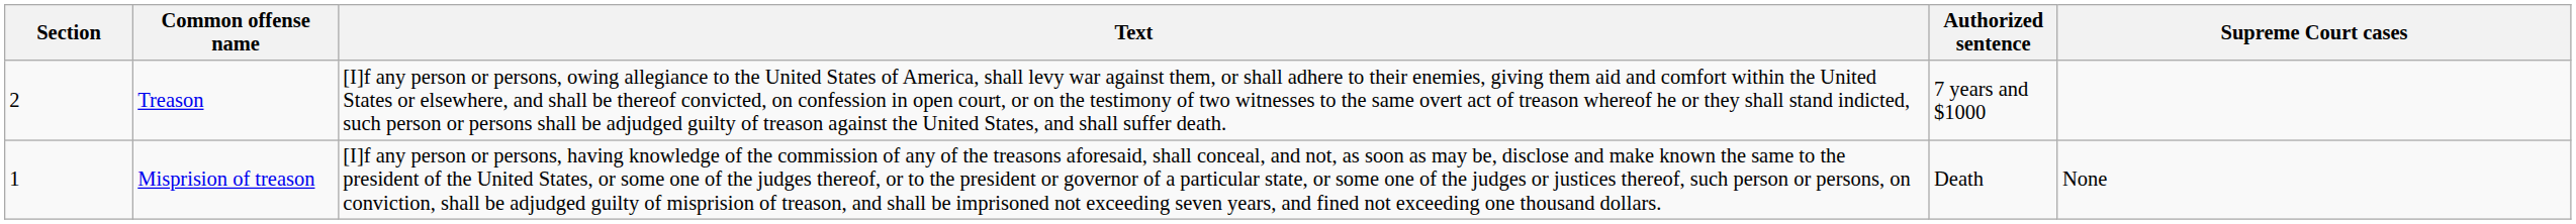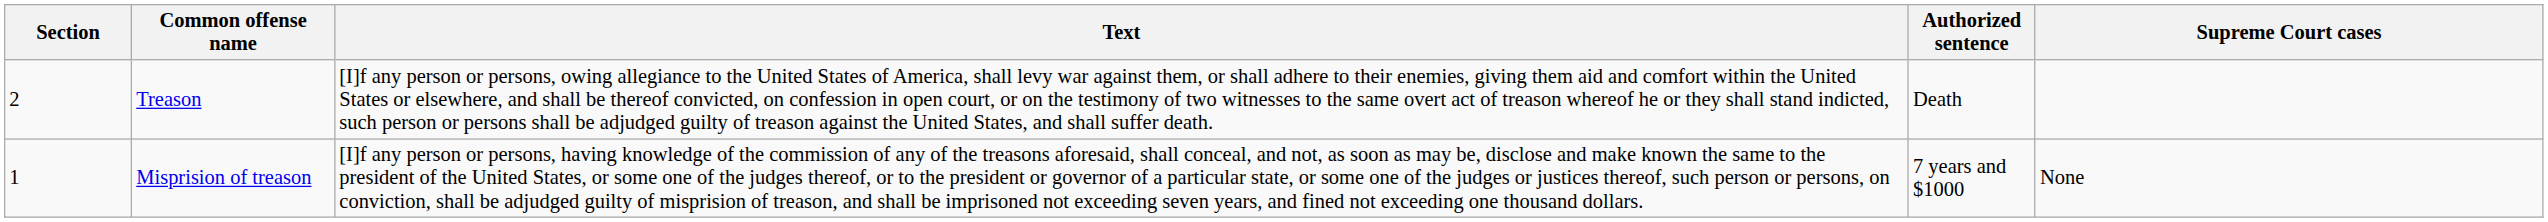 <table class="wikitable" style="width:100%">
 <tr>
 <th scope=col width="5%">Section</th>
 <th scope=col width="8%">Common offense name</th>
 <th scope=col width="62%">Text</th>
 <th scope=col widht="5%">Authorized sentence</th>
 <th scope=col width="20%">Supreme Court cases</th>
 </tr>
 <tr>
 <td>2</td>
 <td><a href='#'>Treason</a></td>
 <td>[I]f any person or persons, owing allegiance to the United States of America, shall levy war against them, or shall adhere to their enemies, giving them aid and comfort within the United States or elsewhere, and shall be thereof convicted, on confession in open court, or on the testimony of two witnesses to the same overt act of treason whereof he or they shall stand indicted, such person or persons shall be adjudged guilty of treason against the United States, and shall suffer death.</td>
-<td>7 years and $1000</td>
+<td>Death</td>
 <td></td>
 </tr>
 <tr>
 <td>1</td>
 <td><a href='#'>Misprision of treason</a></td>
 <td>[I]f any person or persons, having knowledge of the commission of any of the treasons aforesaid, shall conceal, and not, as soon as may be, disclose and make known the same to the president of the United States, or some one of the judges thereof, or to the president or governor of a particular state, or some one of the judges or justices thereof, such person or persons, on conviction, shall be adjudged guilty of misprision of treason, and shall be imprisoned not exceeding seven years, and fined not exceeding one thousand dollars.</td>
-<td>Death</td>
+<td>7 years and $1000</td>
 <td>None</td>
 </tr>
 </table>
